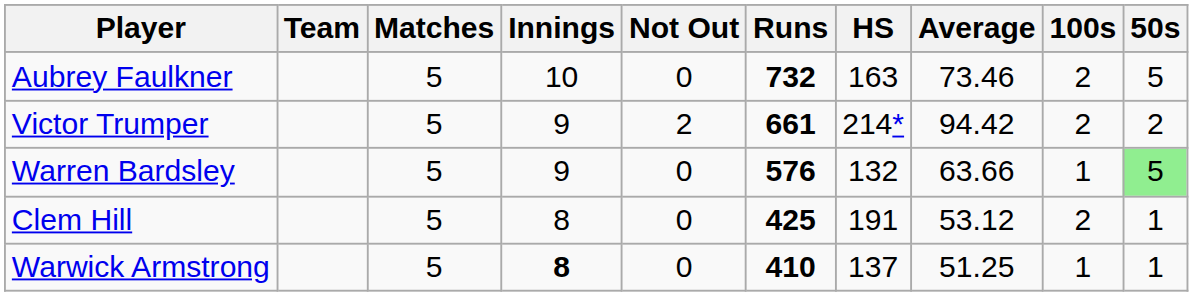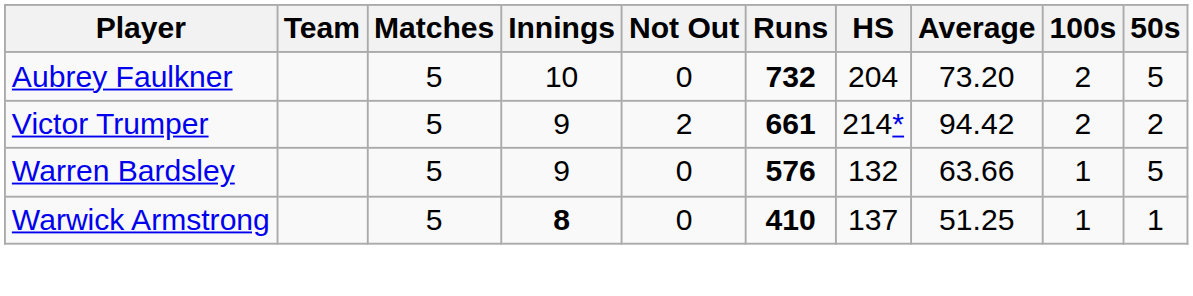 <table class="wikitable" style="text-align:center;">
 <tr>
 <th>Player</th>
 <th>Team</th>
 <th>Matches</th>
 <th>Innings</th>
 <th>Not Out</th>
 <th>Runs</th>
 <th>HS</th>
 <th>Average</th>
 <th>100s</th>
 <th>50s</th>
 </tr>
 <tr>
 <td style="text-align:left"><a href='#'>Aubrey Faulkner</a></td>
 <td style="text-align:left"></td>
 <td>5</td>
 <td>10</td>
 <td>0</td>
 <td><strong>732</strong></td>
-<td>163</td>
-<td>73.46</td>
+<td>204</td>
+<td>73.20</td>
 <td>2</td>
 <td>5</td>
 </tr>
 <tr>
 <td style="text-align:left"><a href='#'>Victor Trumper</a></td>
 <td style="text-align:left"></td>
 <td>5</td>
 <td>9</td>
 <td>2</td>
 <td><strong>661</strong></td>
 <td>214<a href='#'>*</a></td>
 <td>94.42</td>
 <td>2</td>
 <td>2</td>
 </tr>
 <tr>
 <td style="text-align:left"><a href='#'>Warren Bardsley</a></td>
 <td style="text-align:left"></td>
 <td>5</td>
 <td>9</td>
 <td>0</td>
 <td><strong>576</strong></td>
 <td>132</td>
 <td>63.66</td>
 <td>1</td>
-<td style="background: lightgreen;">5</td>
-</tr>
-<tr>
-<td style="text-align:left"><a href='#'>Clem Hill</a></td>
-<td style="text-align:left"></td>
 <td>5</td>
-<td>8</td>
-<td>0</td>
-<td><strong>425</strong></td>
-<td>191</td>
-<td>53.12</td>
-<td>2</td>
-<td>1</td>
 </tr>
 <tr>
 <td style="text-align:left"><a href='#'>Warwick Armstrong</a></td>
 <td style="text-align:left"></td>
 <td>5</td>
 <td><strong>8</strong></td>
 <td>0</td>
 <td><strong>410</strong></td>
 <td>137</td>
 <td>51.25</td>
 <td>1</td>
 <td>1</td>
 </tr>
 </table>
